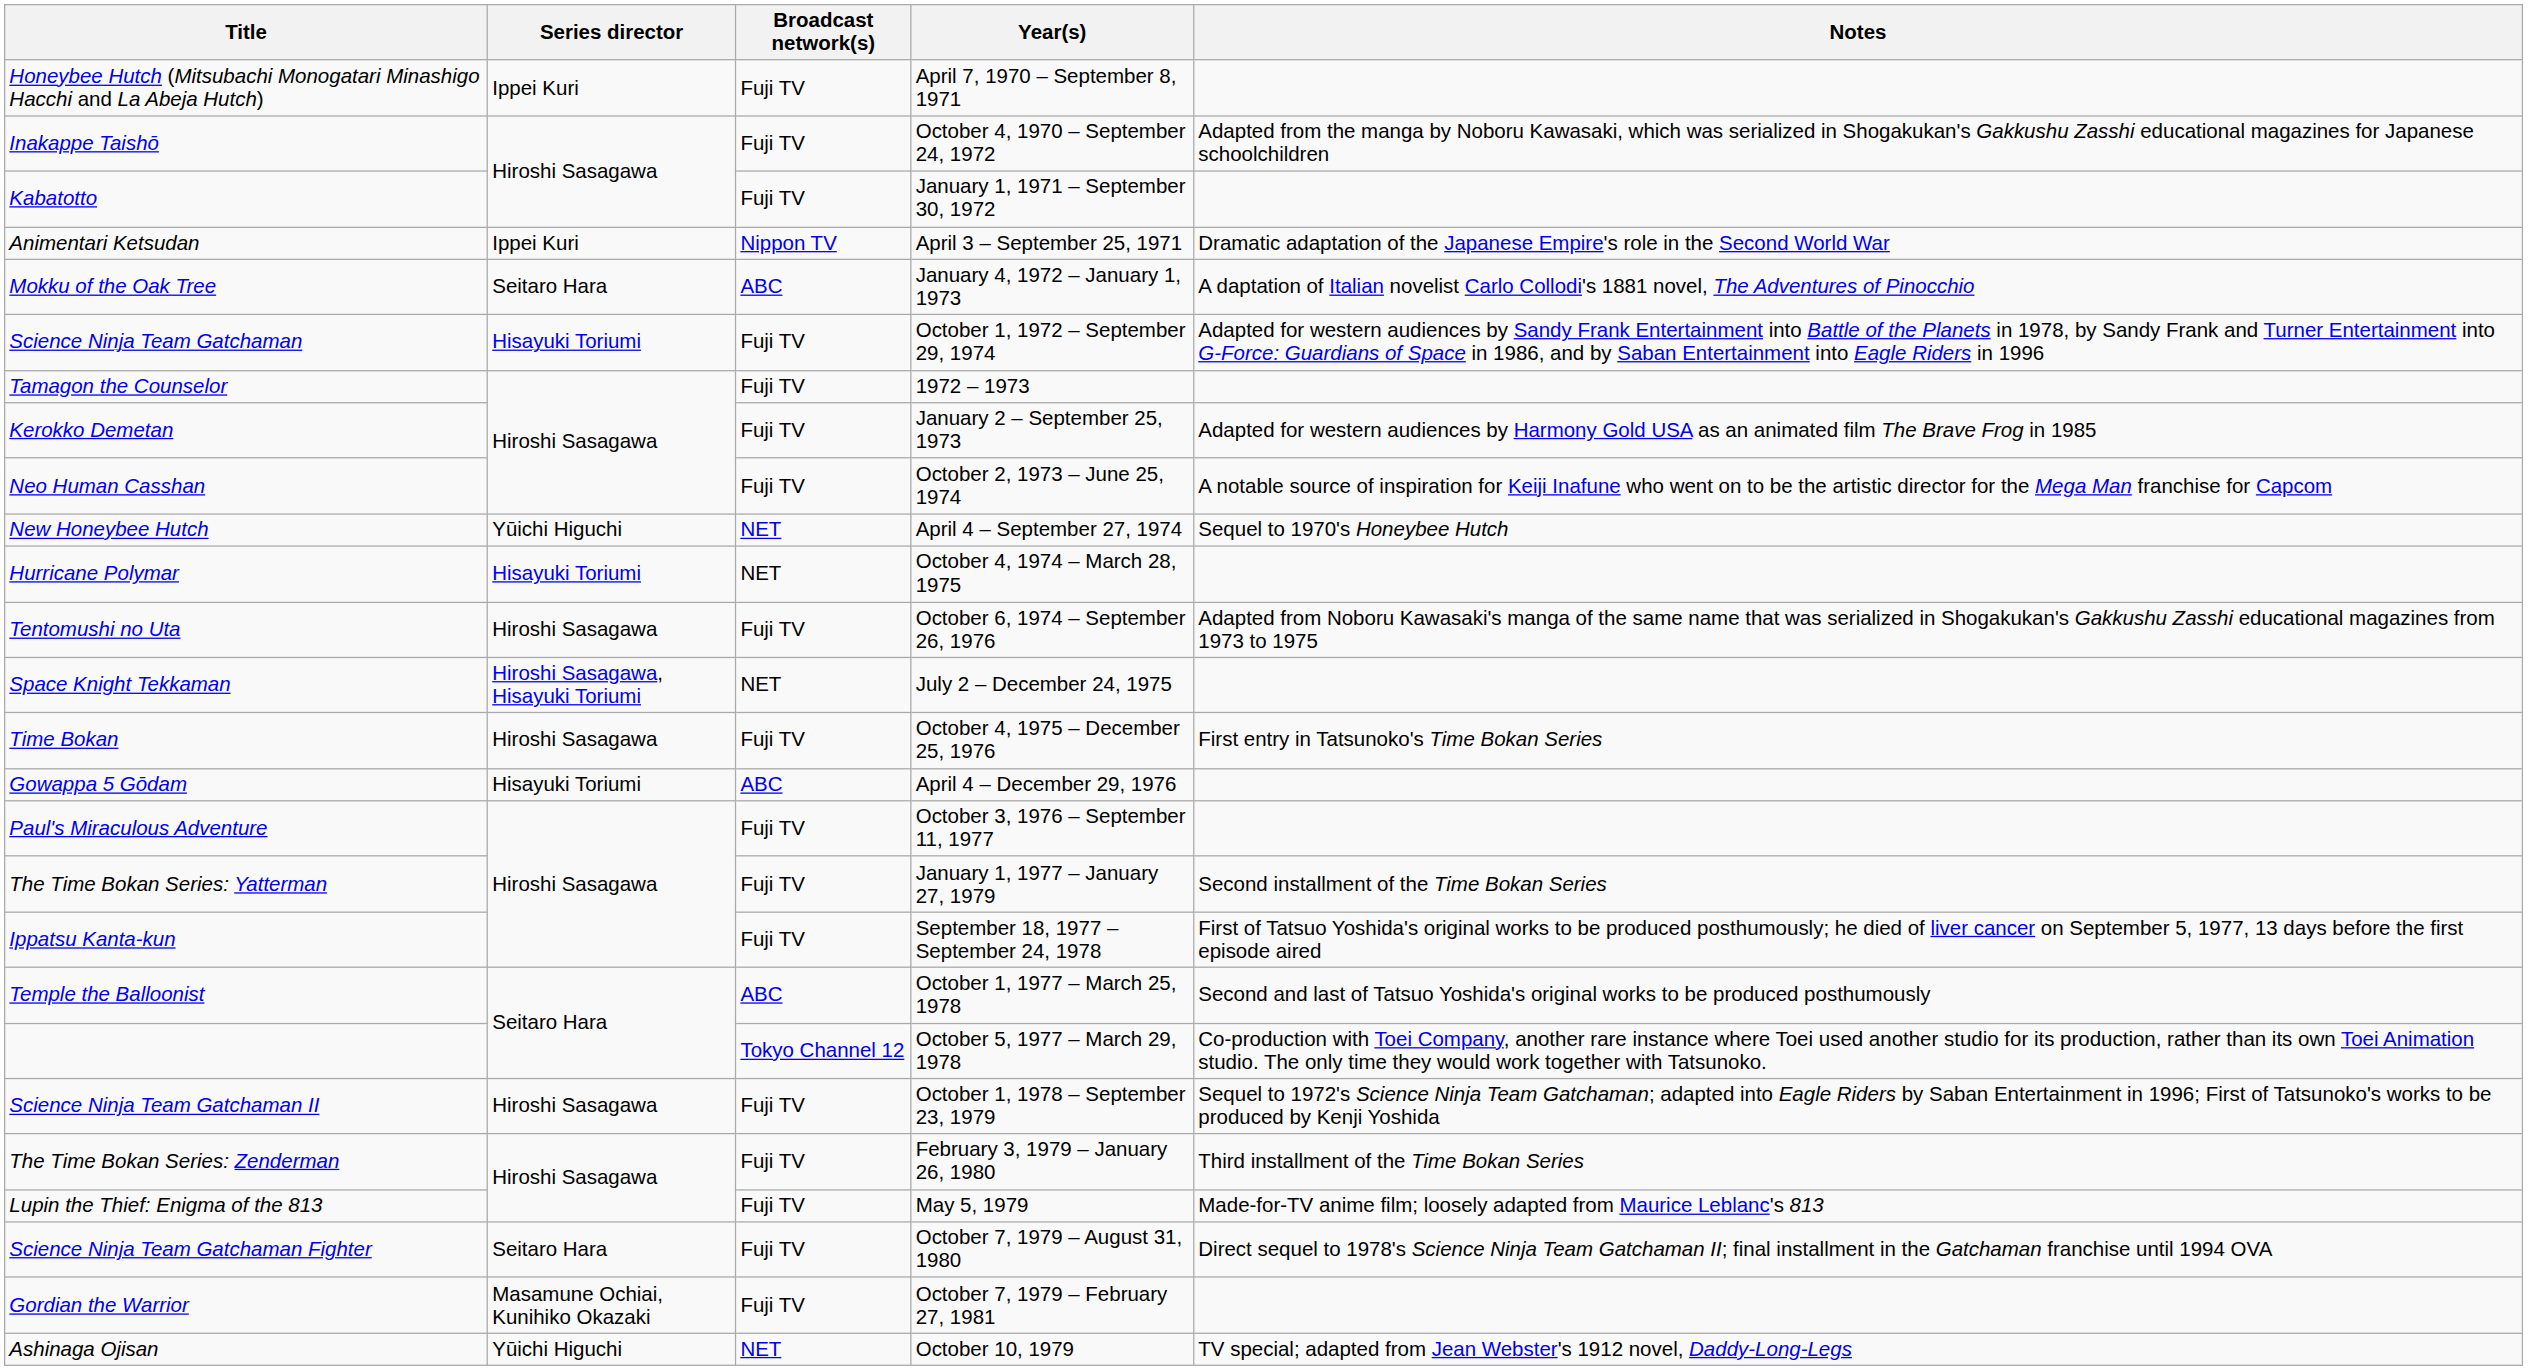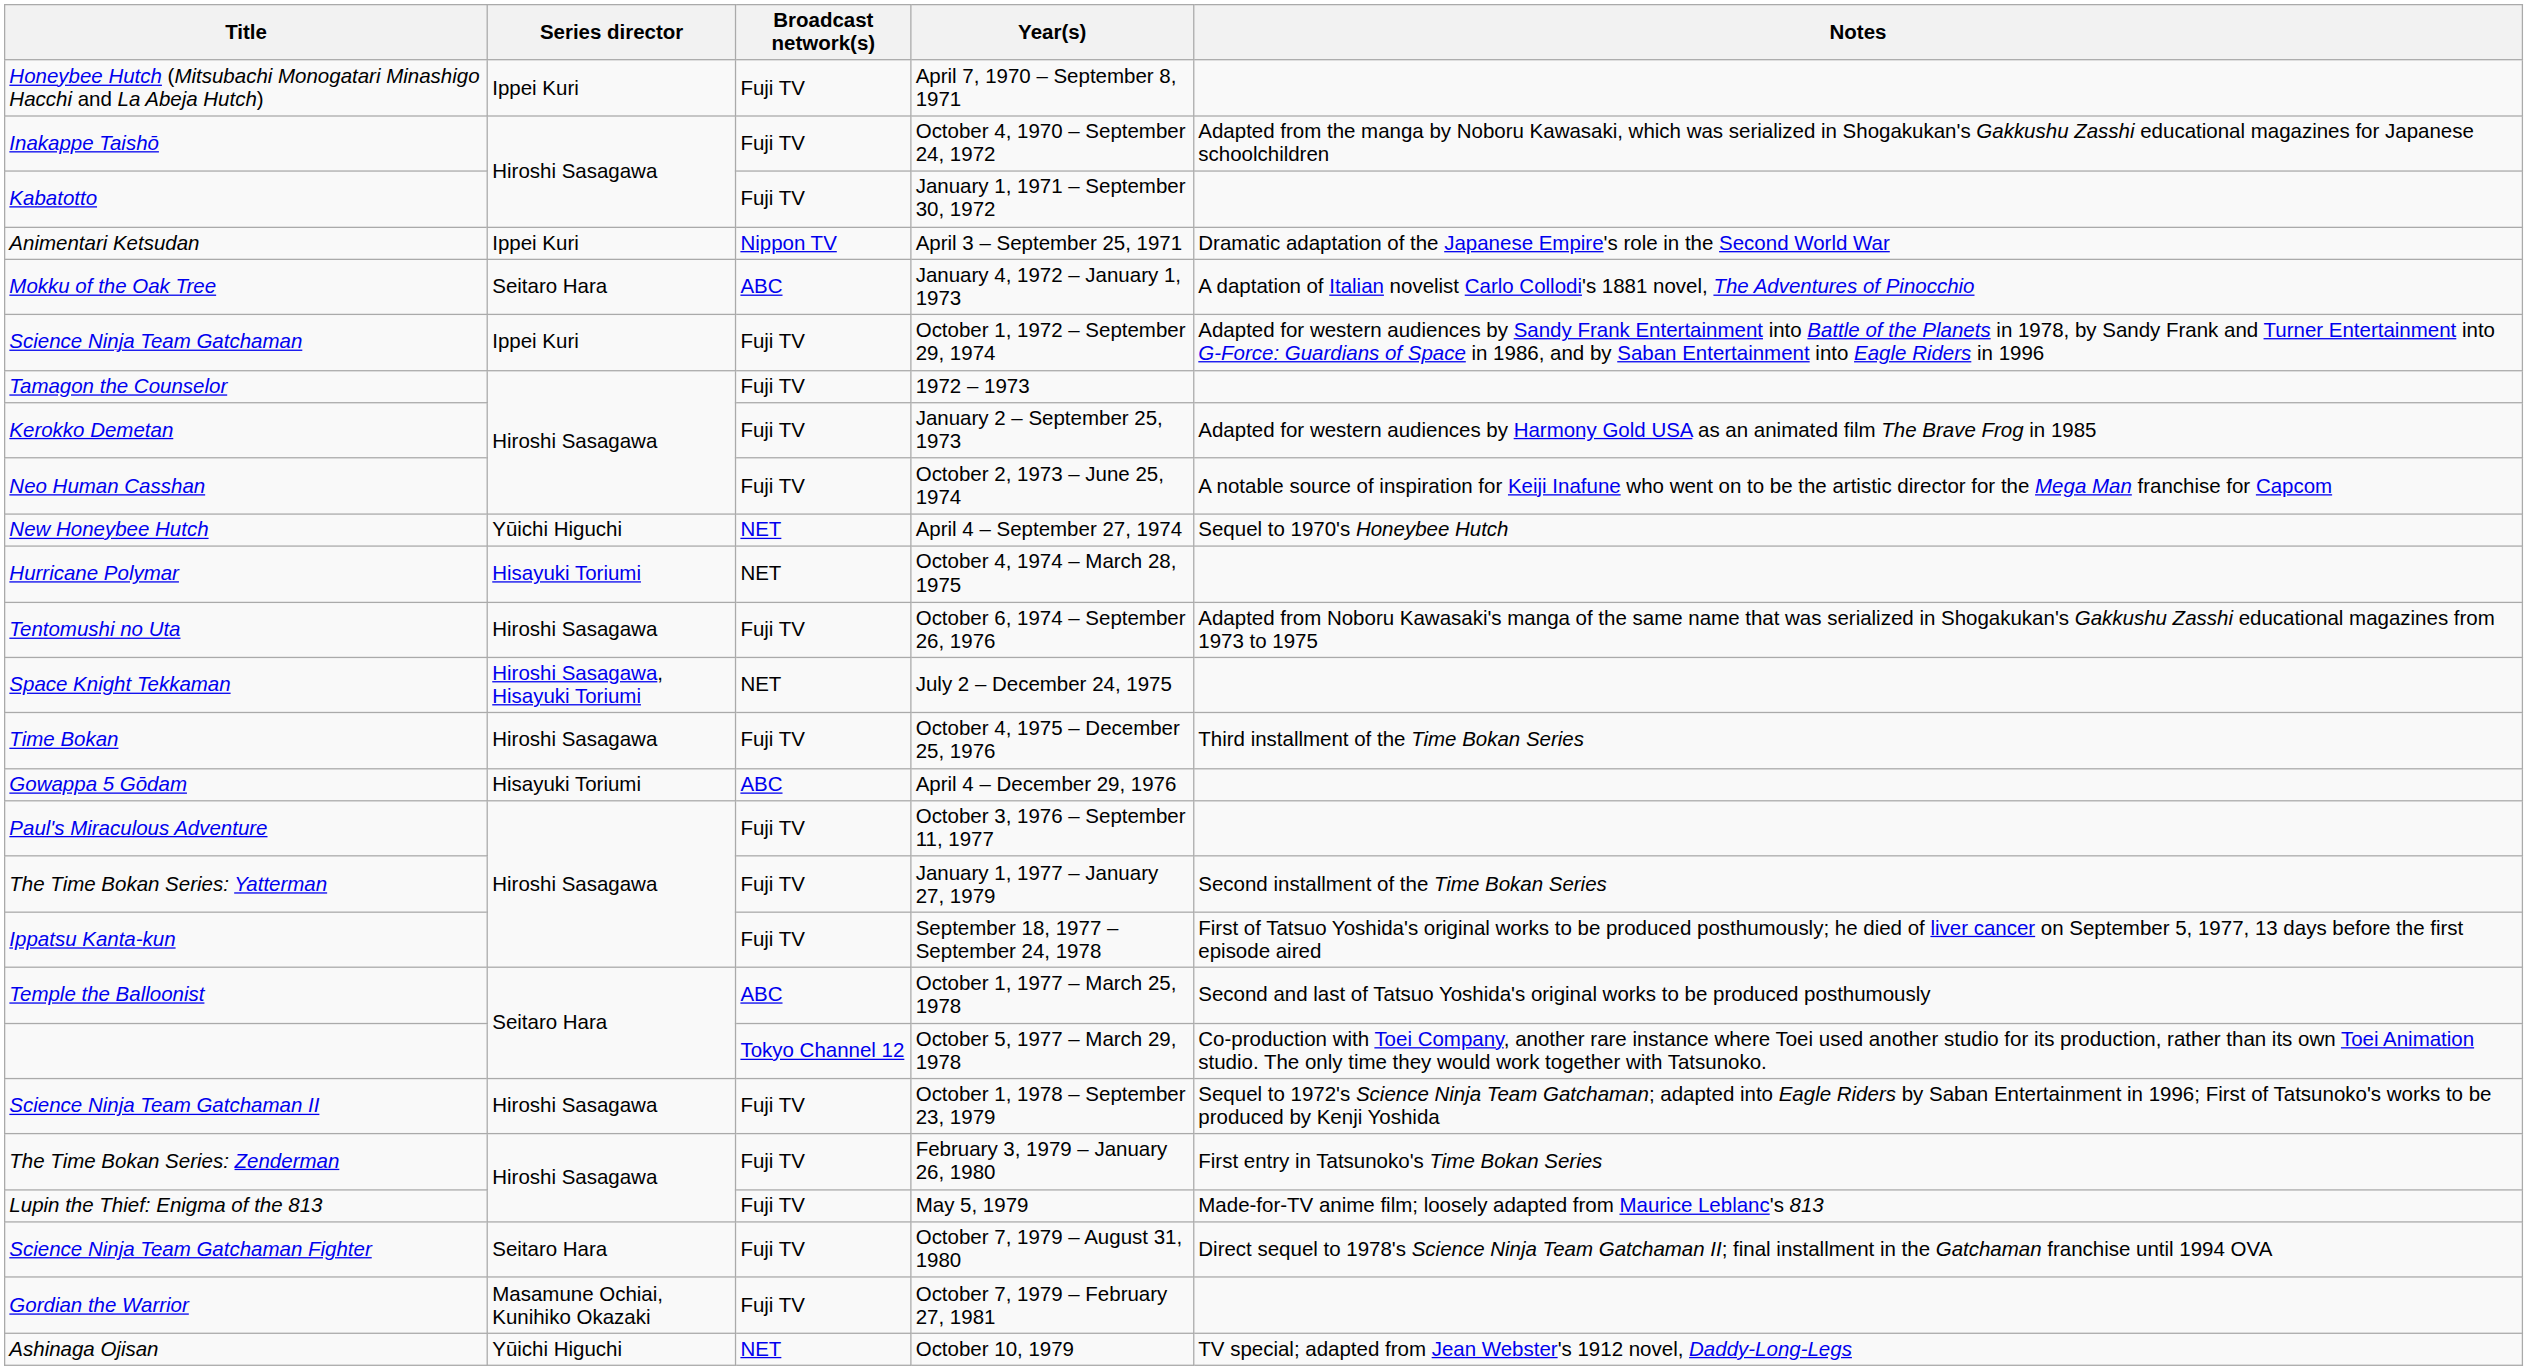 <table class="wikitable sortable mw-collapsible">
 <tr>
 <th>Title</th>
 <th>Series director</th>
 <th>Broadcast network(s)</th>
 <th>Year(s)</th>
 <th>Notes</th>
 </tr>
 <tr>
 <td><em><a href='#'>Honeybee Hutch</a></em> (<em>Mitsubachi Monogatari Minashigo Hacchi</em> and <em>La Abeja Hutch</em>)</td>
 <td>Ippei Kuri</td>
 <td>Fuji TV</td>
 <td>April 7, 1970 – September 8, 1971</td>
 <td></td>
 </tr>
 <tr>
 <td><em><a href='#'>Inakappe Taishō</a></em></td>
 <td rowspan="2">Hiroshi Sasagawa</td>
 <td>Fuji TV</td>
 <td>October 4, 1970 – September 24, 1972</td>
 <td>Adapted from the manga by Noboru Kawasaki, which was serialized in Shogakukan's <em>Gakkushu Zasshi</em> educational magazines for Japanese schoolchildren</td>
 </tr>
 <tr>
 <td><em><a href='#'>Kabatotto</a></em></td>
 <td>Fuji TV</td>
 <td>January 1, 1971 – September 30, 1972</td>
 <td></td>
 </tr>
 <tr>
 <td><em>Animentari Ketsudan</em></td>
 <td>Ippei Kuri</td>
 <td><a href='#'>Nippon TV</a></td>
 <td>April 3 – September 25, 1971</td>
 <td>Dramatic adaptation of the <a href='#'>Japanese Empire</a>'s role in the <a href='#'>Second World War</a></td>
 </tr>
 <tr>
 <td><em><a href='#'>Mokku of the Oak Tree</a></em></td>
 <td>Seitaro Hara</td>
 <td><a href='#'>ABC</a></td>
 <td>January 4, 1972 – January 1, 1973</td>
 <td>A daptation of <a href='#'>Italian</a> novelist <a href='#'>Carlo Collodi</a>'s 1881 novel, <em><a href='#'>The Adventures of Pinocchio</a></em></td>
 </tr>
 <tr>
 <td><em><a href='#'>Science Ninja Team Gatchaman</a></em></td>
-<td><a href='#'>Hisayuki Toriumi</a></td>
+<td>Ippei Kuri</td>
 <td>Fuji TV</td>
 <td>October 1, 1972 – September 29, 1974</td>
 <td>Adapted for western audiences by <a href='#'>Sandy Frank Entertainment</a> into <em><a href='#'>Battle of the Planets</a></em> in 1978, by Sandy Frank and <a href='#'>Turner Entertainment</a> into <em><a href='#'>G-Force: Guardians of Space</a></em> in 1986, and by <a href='#'>Saban Entertainment</a> into <em><a href='#'>Eagle Riders</a></em> in 1996</td>
 </tr>
 <tr>
 <td><em><a href='#'>Tamagon the Counselor</a></em></td>
 <td rowspan="3">Hiroshi Sasagawa</td>
 <td>Fuji TV</td>
 <td>1972 – 1973</td>
 <td></td>
 </tr>
 <tr>
 <td><em><a href='#'>Kerokko Demetan</a></em></td>
 <td>Fuji TV</td>
 <td>January 2 – September 25, 1973</td>
 <td>Adapted for western audiences by <a href='#'>Harmony Gold USA</a> as an animated film <em>The Brave Frog</em> in 1985</td>
 </tr>
 <tr>
 <td><em><a href='#'>Neo Human Casshan</a></em></td>
 <td>Fuji TV</td>
 <td>October 2, 1973 – June 25, 1974</td>
 <td>A notable source of inspiration for <a href='#'>Keiji Inafune</a> who went on to be the artistic director for the <em><a href='#'>Mega Man</a></em> franchise for <a href='#'>Capcom</a></td>
 </tr>
 <tr>
 <td><em><a href='#'>New Honeybee Hutch</a></em></td>
 <td>Yūichi Higuchi</td>
 <td><a href='#'>NET</a></td>
 <td>April 4 – September 27, 1974</td>
 <td>Sequel to 1970's <em>Honeybee Hutch</em></td>
 </tr>
 <tr>
 <td><em><a href='#'>Hurricane Polymar</a></em></td>
 <td><a href='#'>Hisayuki Toriumi</a></td>
 <td>NET</td>
 <td>October 4, 1974 – March 28, 1975</td>
 <td></td>
 </tr>
 <tr>
 <td><em><a href='#'>Tentomushi no Uta</a></em></td>
 <td>Hiroshi Sasagawa</td>
 <td>Fuji TV</td>
 <td>October 6, 1974 – September 26, 1976</td>
 <td>Adapted from Noboru Kawasaki's manga of the same name that was serialized in Shogakukan's <em>Gakkushu Zasshi</em> educational magazines from 1973 to 1975</td>
 </tr>
 <tr>
 <td><em><a href='#'>Space Knight Tekkaman</a></em></td>
 <td><a href='#'>Hiroshi Sasagawa</a>, <a href='#'>Hisayuki Toriumi</a></td>
 <td>NET</td>
 <td>July 2 – December 24, 1975</td>
 <td></td>
 </tr>
 <tr>
 <td><em><a href='#'>Time Bokan</a></em></td>
 <td>Hiroshi Sasagawa</td>
 <td>Fuji TV</td>
 <td>October 4, 1975 – December 25, 1976</td>
-<td>First entry in Tatsunoko's <em>Time Bokan Series</em></td>
+<td>Third installment of the <em>Time Bokan Series</em></td>
 </tr>
 <tr>
 <td><em><a href='#'>Gowappa 5 Gōdam</a></em></td>
 <td>Hisayuki Toriumi</td>
 <td><a href='#'>ABC</a></td>
 <td>April 4 – December 29, 1976</td>
 <td></td>
 </tr>
 <tr>
 <td><em><a href='#'>Paul's Miraculous Adventure</a></em></td>
 <td rowspan="3">Hiroshi Sasagawa</td>
 <td>Fuji TV</td>
 <td>October 3, 1976 – September 11, 1977</td>
 <td></td>
 </tr>
 <tr>
 <td><em>The Time Bokan Series: <a href='#'>Yatterman</a></em></td>
 <td>Fuji TV</td>
 <td>January 1, 1977 – January 27, 1979</td>
 <td>Second installment of the <em>Time Bokan Series</em></td>
 </tr>
 <tr>
 <td><em><a href='#'>Ippatsu Kanta-kun</a></em></td>
 <td>Fuji TV</td>
 <td>September 18, 1977 – September 24, 1978</td>
 <td>First of Tatsuo Yoshida's original works to be produced posthumously; he died of <a href='#'>liver cancer</a> on September 5, 1977, 13 days before the first episode aired</td>
 </tr>
 <tr>
 <td><em><a href='#'>Temple the Balloonist</a></em></td>
 <td rowspan="2">Seitaro Hara</td>
 <td><a href='#'>ABC</a></td>
 <td>October 1, 1977 – March 25, 1978</td>
 <td>Second and last of Tatsuo Yoshida's original works to be produced posthumously</td>
 </tr>
 <tr>
 <td><em></em></td>
 <td><a href='#'>Tokyo Channel 12</a></td>
 <td>October 5, 1977 – March 29, 1978</td>
 <td>Co-production with <a href='#'>Toei Company</a>, another rare instance where Toei used another studio for its production, rather than its own <a href='#'>Toei Animation</a> studio. The only time they would work together with Tatsunoko.</td>
 </tr>
 <tr>
 <td><em><a href='#'>Science Ninja Team Gatchaman II</a></em></td>
 <td>Hiroshi Sasagawa</td>
 <td>Fuji TV</td>
 <td>October 1, 1978 – September 23, 1979</td>
 <td>Sequel to 1972's <em>Science Ninja Team Gatchaman</em>; adapted into <em>Eagle Riders</em> by Saban Entertainment in 1996; First of Tatsunoko's works to be produced by Kenji Yoshida</td>
 </tr>
 <tr>
 <td><em>The Time Bokan Series: <a href='#'>Zenderman</a></em></td>
 <td rowspan="2">Hiroshi Sasagawa</td>
 <td>Fuji TV</td>
 <td>February 3, 1979 – January 26, 1980</td>
-<td>Third installment of the <em>Time Bokan Series</em></td>
+<td>First entry in Tatsunoko's <em>Time Bokan Series</em></td>
 </tr>
 <tr>
 <td><em>Lupin the Thief: Enigma of the 813</em></td>
 <td>Fuji TV</td>
 <td>May 5, 1979</td>
 <td>Made-for-TV anime film; loosely adapted from <a href='#'>Maurice Leblanc</a>'s <em>813</em></td>
 </tr>
 <tr>
 <td><em><a href='#'>Science Ninja Team Gatchaman Fighter</a></em></td>
 <td>Seitaro Hara</td>
 <td>Fuji TV</td>
 <td>October 7, 1979 – August 31, 1980</td>
 <td>Direct sequel to 1978's <em>Science Ninja Team Gatchaman II</em>; final installment in the <em>Gatchaman</em> franchise until 1994 OVA</td>
 </tr>
 <tr>
 <td><em><a href='#'>Gordian the Warrior</a></em></td>
 <td>Masamune Ochiai, Kunihiko Okazaki</td>
 <td>Fuji TV</td>
 <td>October 7, 1979 – February 27, 1981</td>
 <td></td>
 </tr>
 <tr>
 <td><em>Ashinaga Ojisan</em></td>
 <td>Yūichi Higuchi</td>
 <td><a href='#'>NET</a></td>
 <td>October 10, 1979</td>
 <td>TV special; adapted from <a href='#'>Jean Webster</a>'s 1912 novel, <em><a href='#'>Daddy-Long-Legs</a></em></td>
 </tr>
 </table>
